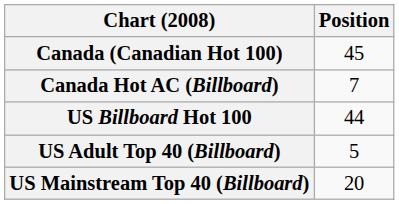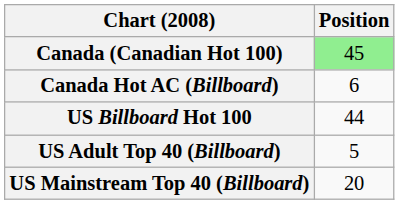 <table class="wikitable sortable plainrowheaders" style="text-align:center">
 <tr>
 <th>Chart (2008)</th>
 <th>Position</th>
 </tr>
 <tr>
 <th scope="row">Canada (Canadian Hot 100)</th>
-<td>45</td>
+<td style="background: lightgreen;">45</td>
 </tr>
 <tr>
 <th scope="row">Canada Hot AC (<em>Billboard</em>)</th>
-<td>7</td>
+<td>6</td>
 </tr>
 <tr>
 <th scope="row">US <em>Billboard</em> Hot 100</th>
 <td>44</td>
 </tr>
 <tr>
 <th scope="row">US Adult Top 40 (<em>Billboard</em>)</th>
 <td>5</td>
 </tr>
 <tr>
 <th scope="row">US Mainstream Top 40 (<em>Billboard</em>)</th>
 <td>20</td>
 </tr>
 </table>
